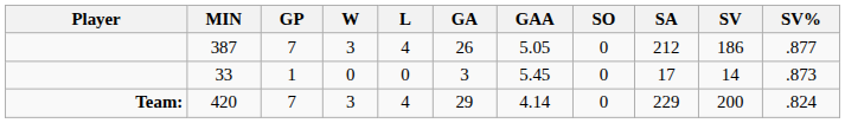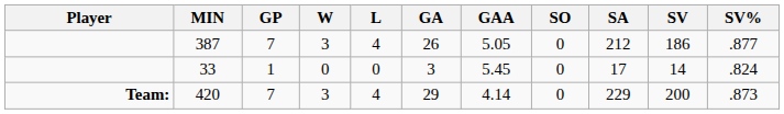 <table class="wikitable sortable" width="60%">
 <tr>
 <th bgcolor="#DDDDFF" width="10%">Player</th>
 <th width="3%" bgcolor="#DDDDFF" title="Minutes played">MIN</th>
 <th width="3%" bgcolor="#DDDDFF" title="Games played in">GP</th>
 <th width="3%" bgcolor="#DDDDFF" title="Wins">W</th>
 <th width="3%" bgcolor="#DDDDFF"title="Losses">L</th>
 <th width="3%" bgcolor="#DDDDFF" title="Goals against">GA</th>
 <th width="3%" bgcolor="#DDDDFF" title="Goals against average">GAA</th>
 <th width="3%" bgcolor="#DDDDFF" title="Shut-outs">SO</th>
 <th width="3%" bgcolor="#DDDDFF" title="Shots against">SA</th>
 <th width="3%" bgcolor="#DDDDFF" title="Shots saved">SV</th>
 <th width="3%" bgcolor="#DDDDFF" title="Save percentage">SV%</th>
 </tr>
 <tr align="center">
 <td align="right"></td>
 <td>387</td>
 <td>7</td>
 <td>3</td>
 <td>4</td>
 <td>26</td>
 <td>5.05</td>
 <td>0</td>
 <td>212</td>
 <td>186</td>
 <td>.877</td>
 </tr>
 <tr align="center">
 <td align="right"></td>
 <td>33</td>
 <td>1</td>
 <td>0</td>
 <td>0</td>
 <td>3</td>
 <td>5.45</td>
 <td>0</td>
 <td>17</td>
 <td>14</td>
-<td>.873</td>
+<td>.824</td>
 </tr>
 <tr align="center">
 <td align="right"><strong>Team:</strong></td>
 <td>420</td>
 <td>7</td>
 <td>3</td>
 <td>4</td>
 <td>29</td>
 <td>4.14</td>
 <td>0</td>
 <td>229</td>
 <td>200</td>
-<td>.824</td>
+<td>.873</td>
 </tr>
 </table>
